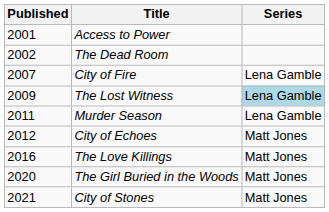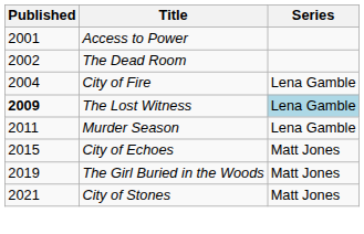 <table class="wikitable">
 <tr>
 <th>Published</th>
 <th>Title</th>
 <th>Series</th>
 </tr>
 <tr>
 <td>2001</td>
 <td><em>Access to Power</em></td>
 <td></td>
 </tr>
 <tr>
 <td>2002</td>
 <td><em>The Dead Room</em></td>
 <td></td>
 </tr>
 <tr>
-<td>2007</td>
+<td>2004</td>
 <td><em>City of Fire</em></td>
 <td>Lena Gamble</td>
 </tr>
 <tr>
-<td>2009</td>
+<td><strong>2009</strong></td>
 <td><em>The Lost Witness</em></td>
 <td style="background: lightblue;">Lena Gamble</td>
 </tr>
 <tr>
 <td>2011</td>
 <td><em>Murder Season</em></td>
 <td>Lena Gamble</td>
 </tr>
 <tr>
-<td>2012</td>
+<td>2015</td>
 <td><em>City of Echoes</em></td>
 <td>Matt Jones</td>
 </tr>
 <tr>
-<td>2016</td>
-<td><em>The Love Killings</em></td>
-<td>Matt Jones</td>
-</tr>
-<tr>
-<td>2020</td>
+<td>2019</td>
 <td><em>The Girl Buried in the Woods</em></td>
 <td>Matt Jones</td>
 </tr>
 <tr>
 <td>2021</td>
 <td><em>City of Stones</em></td>
 <td>Matt Jones</td>
 </tr>
 </table>
